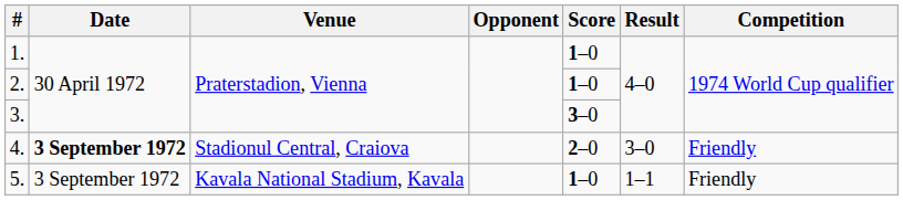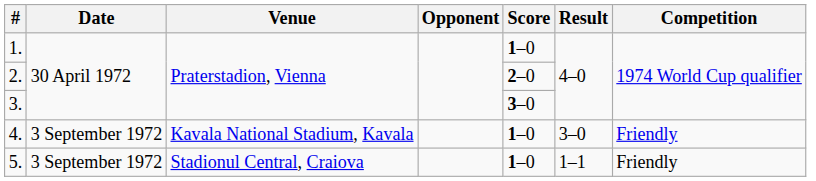 <table class="wikitable">
 <tr>
 <th>#</th>
 <th>Date</th>
 <th>Venue</th>
 <th>Opponent</th>
 <th>Score</th>
 <th>Result</th>
 <th>Competition</th>
 </tr>
 <tr>
 <td>1.</td>
 <td rowspan="3">30 April 1972</td>
 <td rowspan="3"><a href='#'>Praterstadion</a>, <a href='#'>Vienna</a></td>
 <td rowspan="3"></td>
 <td><strong>1</strong>–0</td>
 <td rowspan="3">4–0</td>
 <td rowspan="3"><a href='#'>1974 World Cup qualifier</a></td>
 </tr>
 <tr>
 <td>2.</td>
-<td><strong>1</strong>–0</td>
+<td><strong>2</strong>–0</td>
 </tr>
 <tr>
 <td>3.</td>
 <td><strong>3</strong>–0</td>
 </tr>
 <tr>
 <td>4.</td>
-<td><strong>3 September 1972</strong></td>
-<td><a href='#'>Stadionul Central</a>, <a href='#'>Craiova</a></td>
+<td>3 September 1972</td>
+<td><a href='#'>Kavala National Stadium</a>, <a href='#'>Kavala</a></td>
 <td></td>
-<td><strong>2</strong>–0</td>
+<td><strong>1</strong>–0</td>
 <td>3–0</td>
 <td><a href='#'>Friendly</a></td>
 </tr>
 <tr>
 <td>5.</td>
 <td>3 September 1972</td>
-<td><a href='#'>Kavala National Stadium</a>, <a href='#'>Kavala</a></td>
+<td><a href='#'>Stadionul Central</a>, <a href='#'>Craiova</a></td>
 <td></td>
 <td><strong>1</strong>–0</td>
 <td>1–1</td>
 <td>Friendly</td>
 </tr>
 </table>
